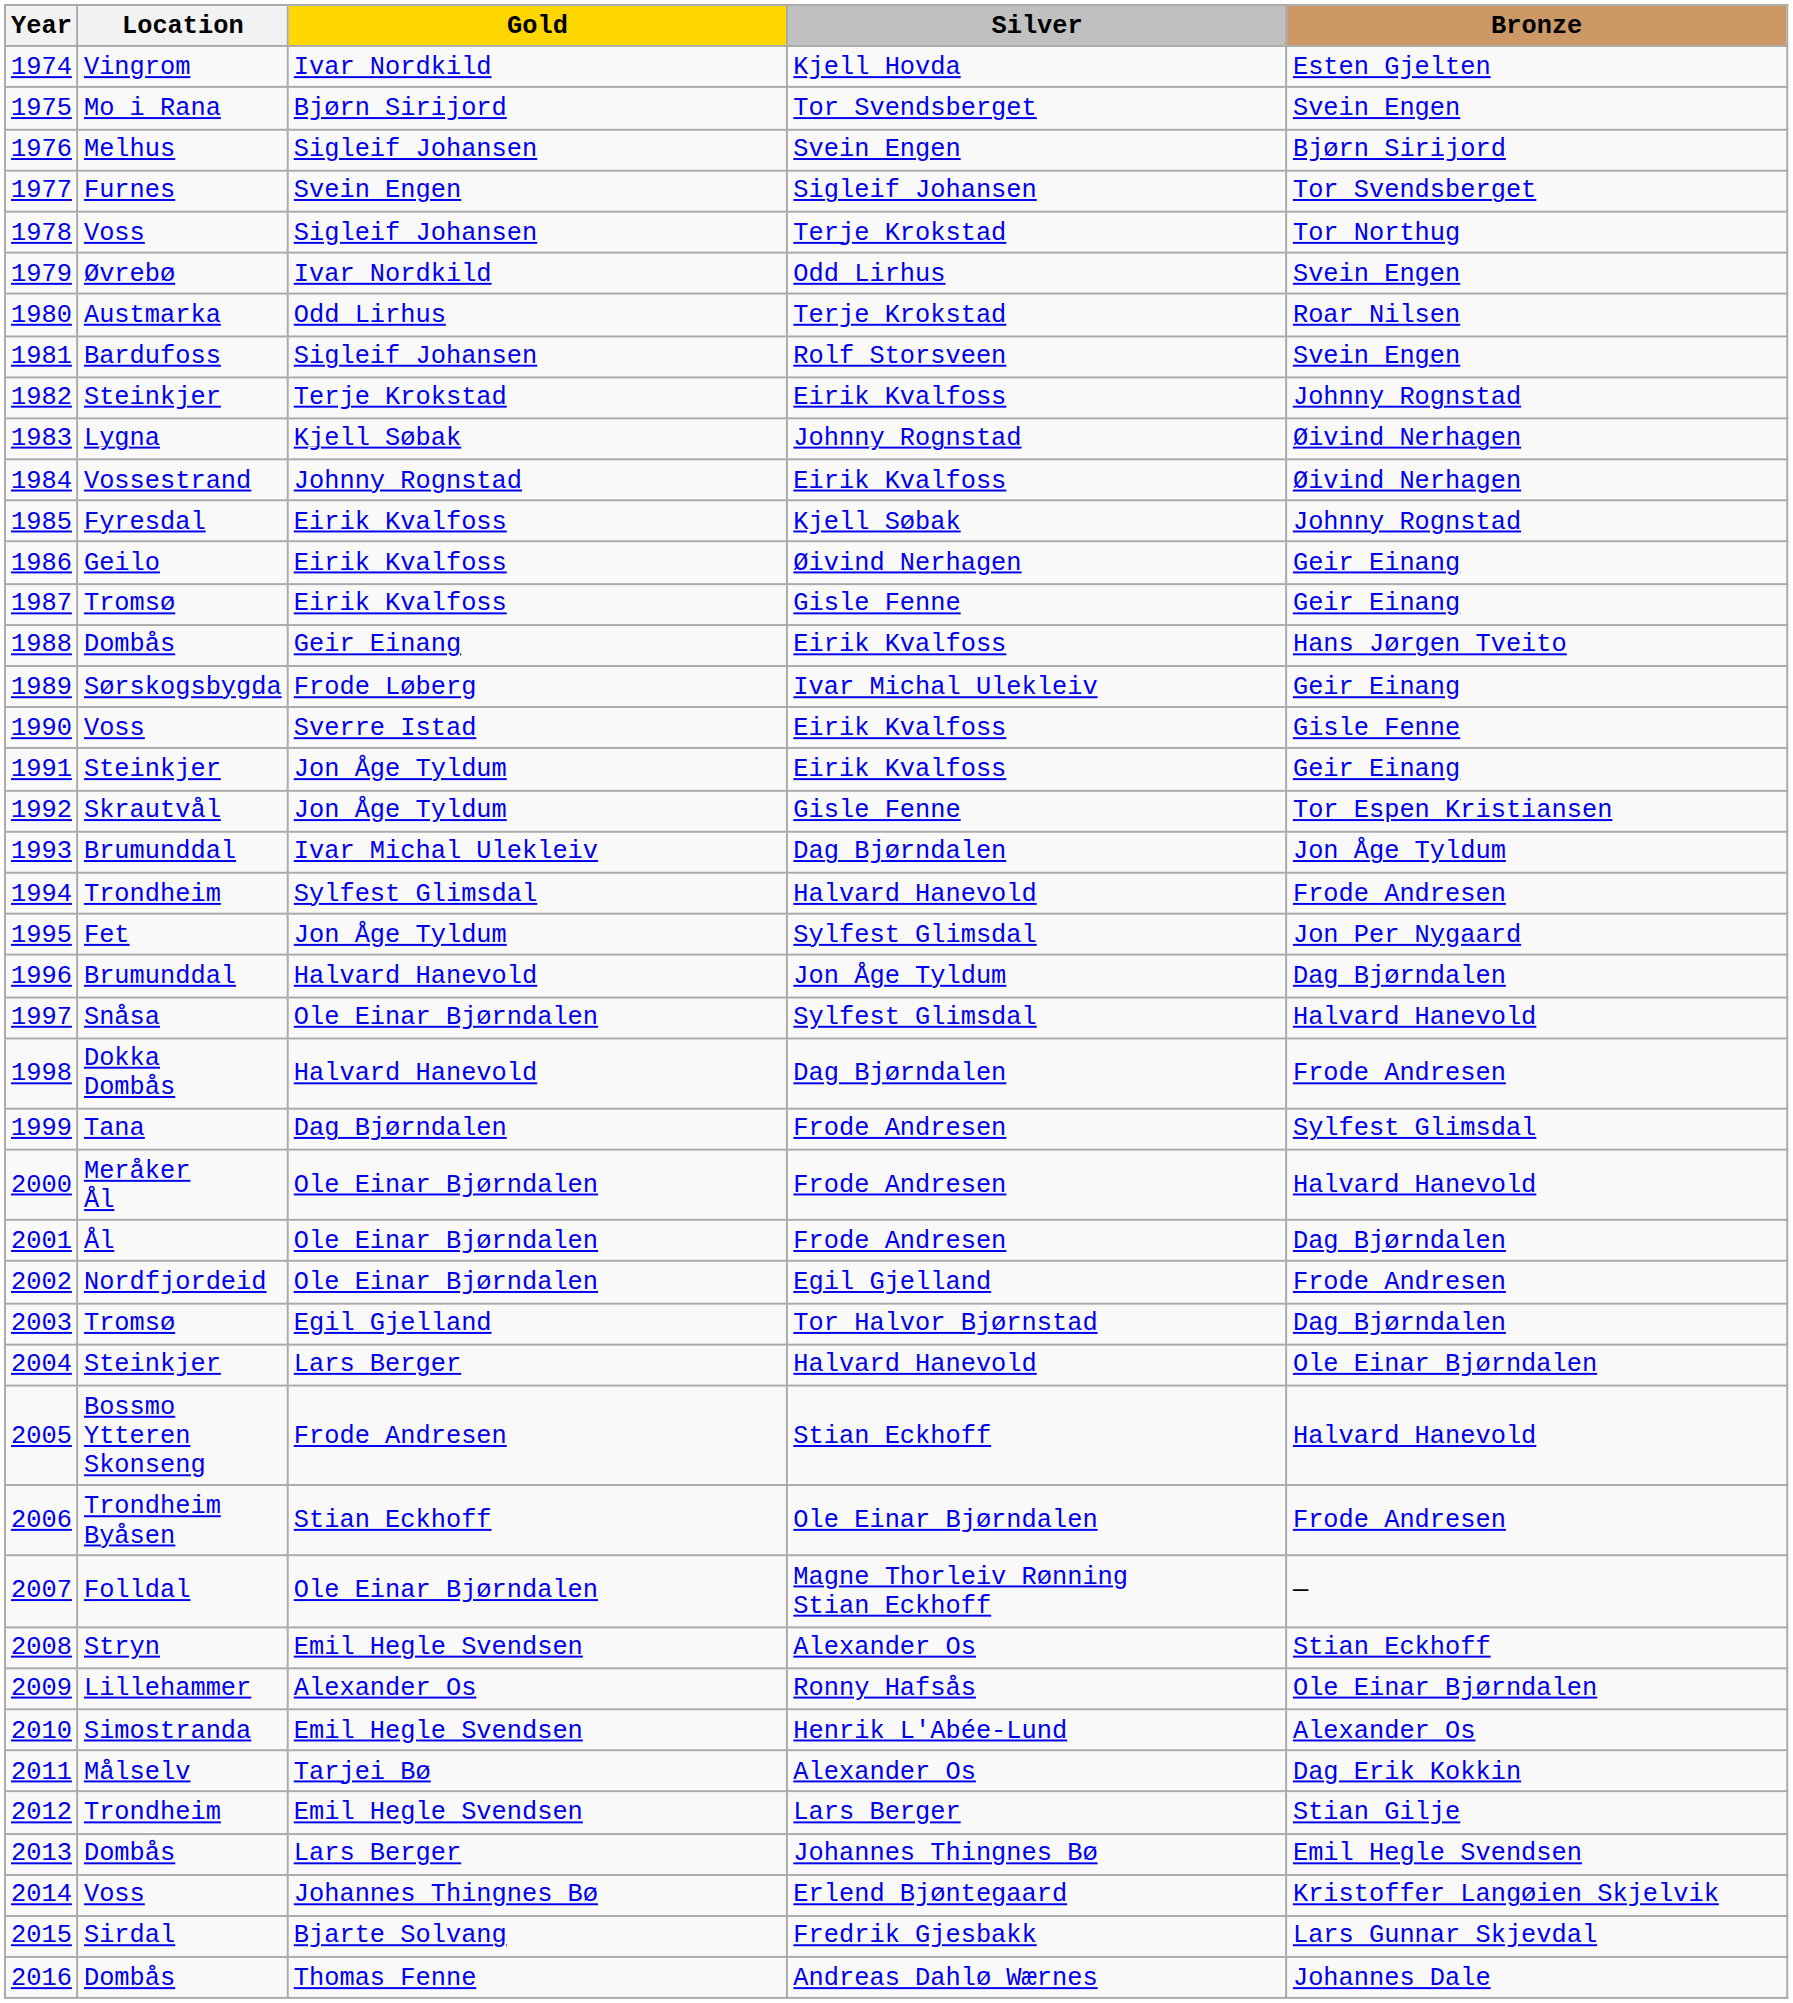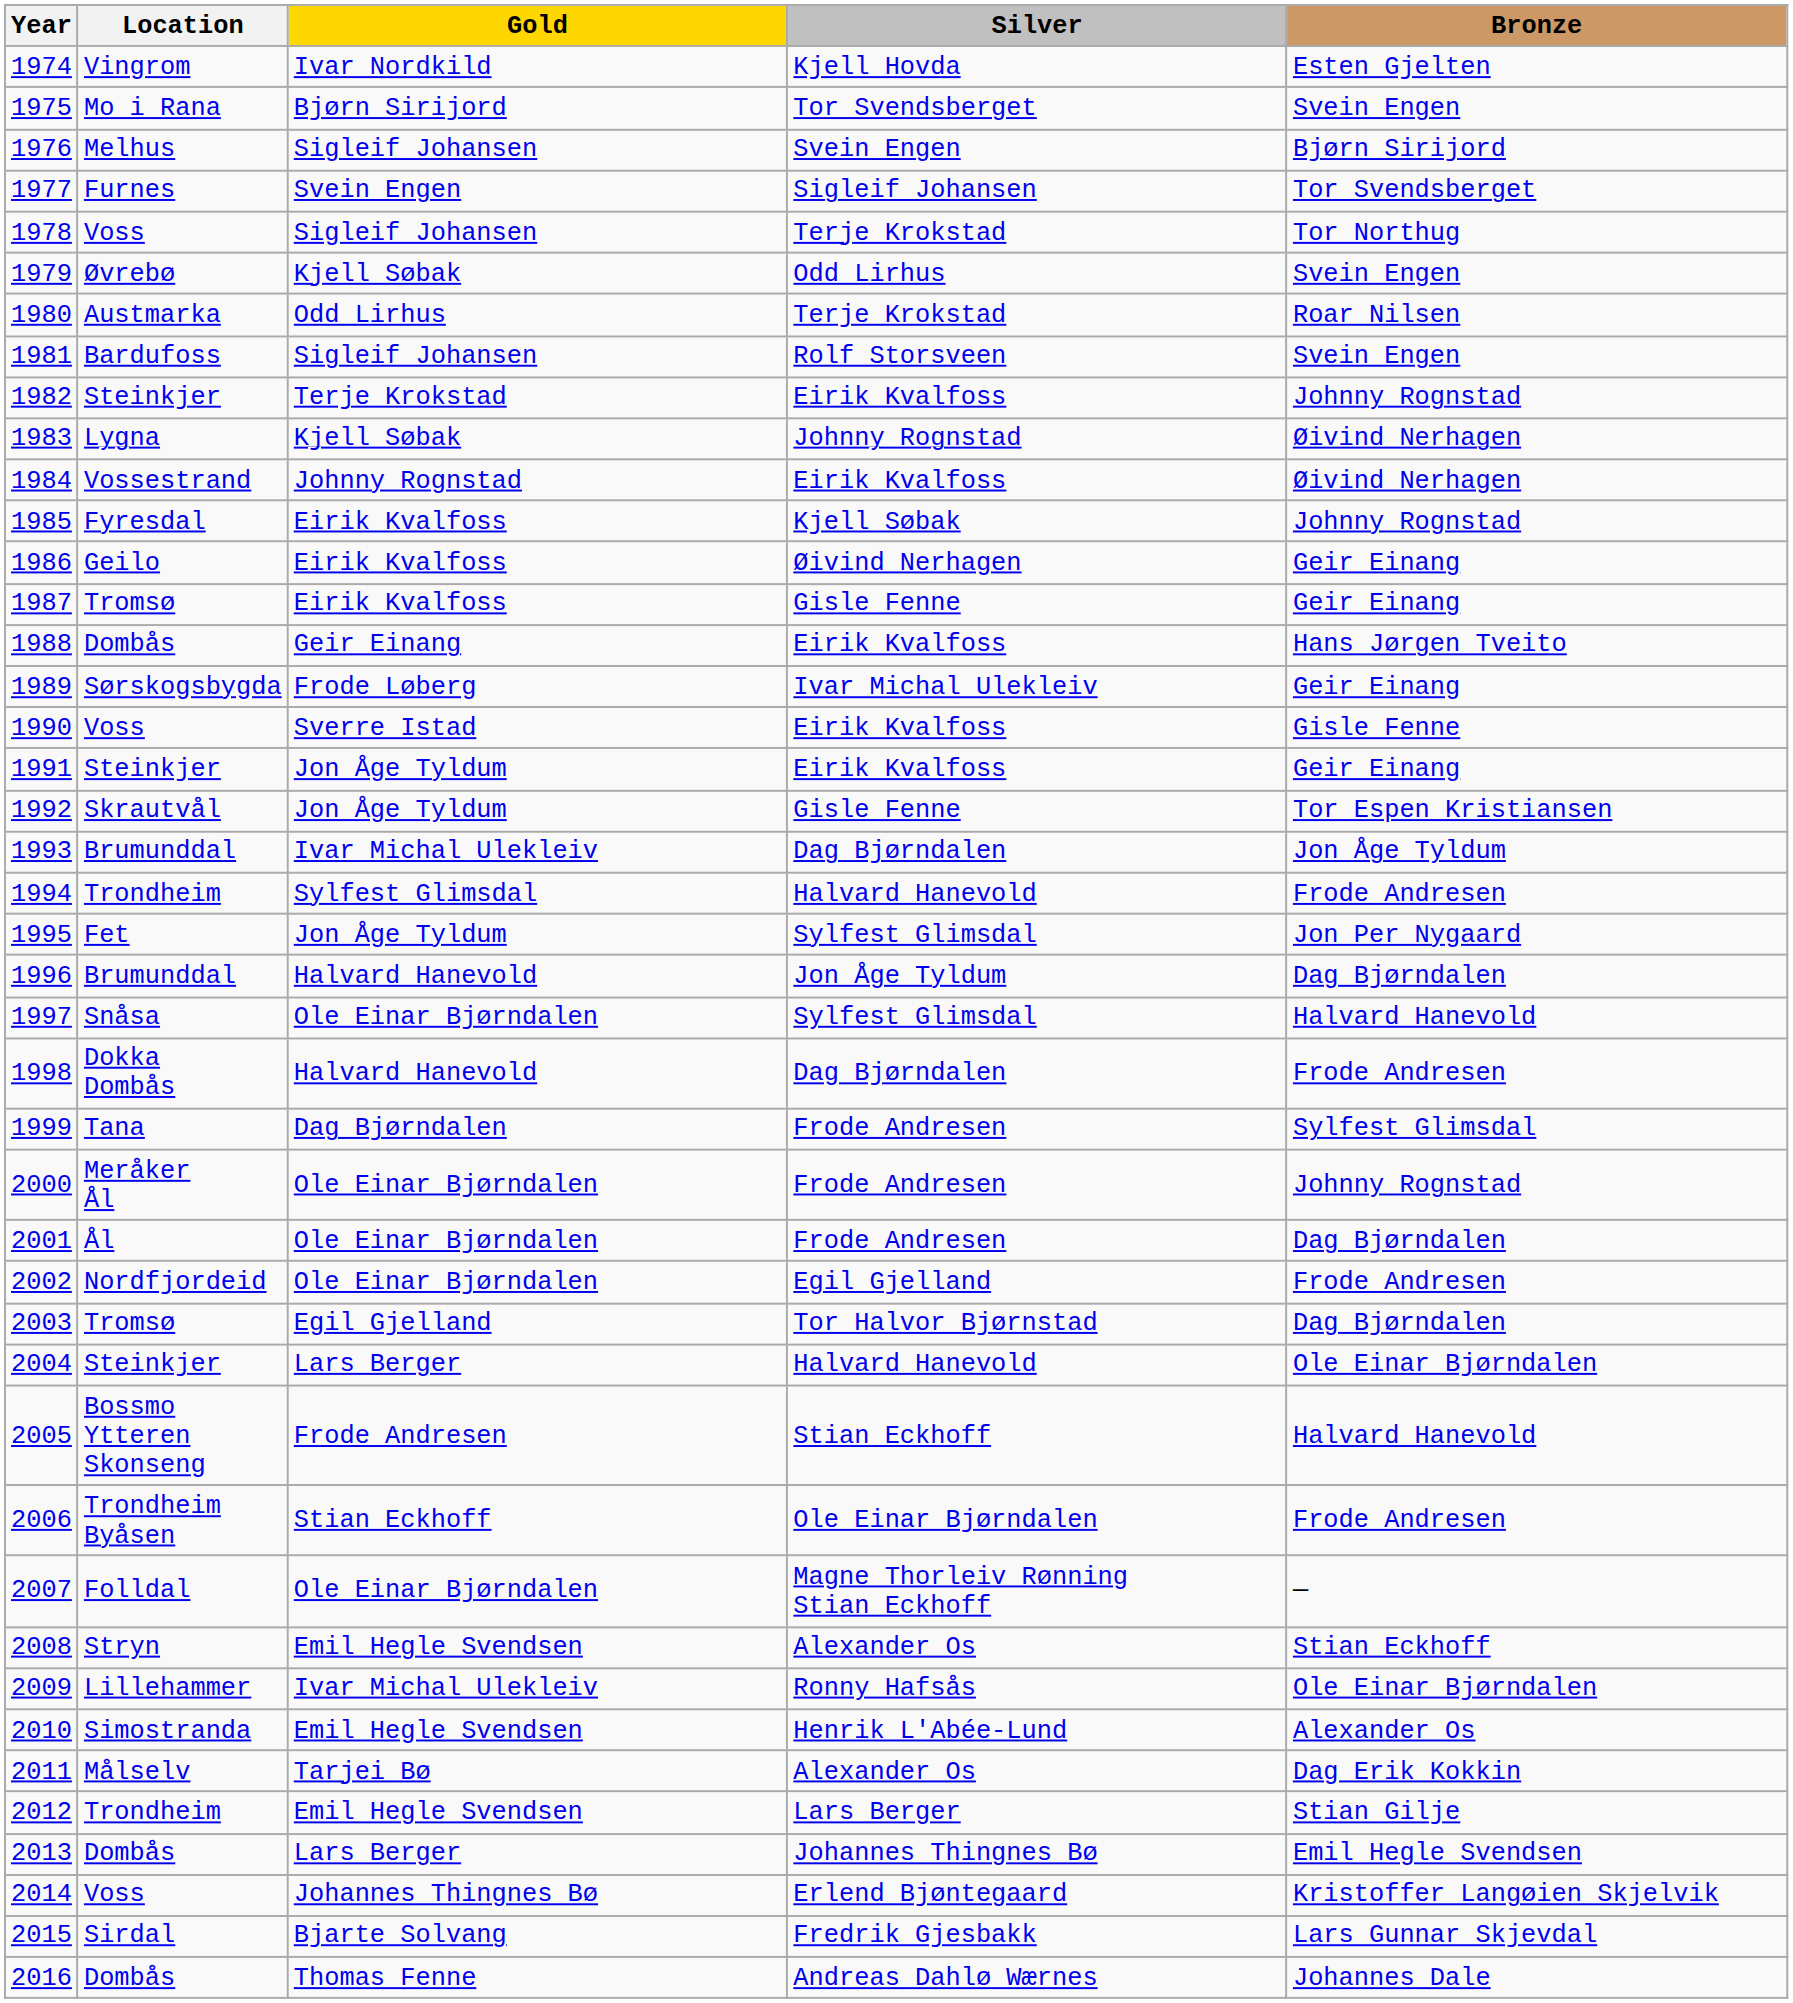 <table class="wikitable">
 <tr>
 <th>Year</th>
 <th width="100">Location</th>
 <th style="background:gold" width="250">Gold</th>
 <th style="background:silver" width="250">Silver</th>
 <th style="background:#cc9966" width="250">Bronze</th>
 </tr>
 <tr>
 <td><a href='#'>1974</a></td>
 <td><a href='#'>Vingrom</a></td>
 <td><a href='#'>Ivar Nordkild</a></td>
 <td><a href='#'>Kjell Hovda</a></td>
 <td><a href='#'>Esten Gjelten</a></td>
 </tr>
 <tr>
 <td><a href='#'>1975</a></td>
 <td><a href='#'>Mo i Rana</a></td>
 <td><a href='#'>Bjørn Sirijord</a></td>
 <td><a href='#'>Tor Svendsberget</a></td>
 <td><a href='#'>Svein Engen</a></td>
 </tr>
 <tr>
 <td><a href='#'>1976</a></td>
 <td><a href='#'>Melhus</a></td>
 <td><a href='#'>Sigleif Johansen</a></td>
 <td><a href='#'>Svein Engen</a></td>
 <td><a href='#'>Bjørn Sirijord</a></td>
 </tr>
 <tr>
 <td><a href='#'>1977</a></td>
 <td><a href='#'>Furnes</a></td>
 <td><a href='#'>Svein Engen</a></td>
 <td><a href='#'>Sigleif Johansen</a></td>
 <td><a href='#'>Tor Svendsberget</a></td>
 </tr>
 <tr>
 <td><a href='#'>1978</a></td>
 <td><a href='#'>Voss</a></td>
 <td><a href='#'>Sigleif Johansen</a></td>
 <td><a href='#'>Terje Krokstad</a></td>
 <td><a href='#'>Tor Northug</a></td>
 </tr>
 <tr>
 <td><a href='#'>1979</a></td>
 <td><a href='#'>Øvrebø</a></td>
-<td><a href='#'>Ivar Nordkild</a></td>
+<td><a href='#'>Kjell Søbak</a></td>
 <td><a href='#'>Odd Lirhus</a></td>
 <td><a href='#'>Svein Engen</a></td>
 </tr>
 <tr>
 <td><a href='#'>1980</a></td>
 <td><a href='#'>Austmarka</a></td>
 <td><a href='#'>Odd Lirhus</a></td>
 <td><a href='#'>Terje Krokstad</a></td>
 <td><a href='#'>Roar Nilsen</a></td>
 </tr>
 <tr>
 <td><a href='#'>1981</a></td>
 <td><a href='#'>Bardufoss</a></td>
 <td><a href='#'>Sigleif Johansen</a></td>
 <td><a href='#'>Rolf Storsveen</a></td>
 <td><a href='#'>Svein Engen</a></td>
 </tr>
 <tr>
 <td><a href='#'>1982</a></td>
 <td><a href='#'>Steinkjer</a></td>
 <td><a href='#'>Terje Krokstad</a></td>
 <td><a href='#'>Eirik Kvalfoss</a></td>
 <td><a href='#'>Johnny Rognstad</a></td>
 </tr>
 <tr>
 <td><a href='#'>1983</a></td>
 <td><a href='#'>Lygna</a></td>
 <td><a href='#'>Kjell Søbak</a></td>
 <td><a href='#'>Johnny Rognstad</a></td>
 <td><a href='#'>Øivind Nerhagen</a></td>
 </tr>
 <tr>
 <td><a href='#'>1984</a></td>
 <td><a href='#'>Vossestrand</a></td>
 <td><a href='#'>Johnny Rognstad</a></td>
 <td><a href='#'>Eirik Kvalfoss</a></td>
 <td><a href='#'>Øivind Nerhagen</a></td>
 </tr>
 <tr>
 <td><a href='#'>1985</a></td>
 <td><a href='#'>Fyresdal</a></td>
 <td><a href='#'>Eirik Kvalfoss</a></td>
 <td><a href='#'>Kjell Søbak</a></td>
 <td><a href='#'>Johnny Rognstad</a></td>
 </tr>
 <tr>
 <td><a href='#'>1986</a></td>
 <td><a href='#'>Geilo</a></td>
 <td><a href='#'>Eirik Kvalfoss</a></td>
 <td><a href='#'>Øivind Nerhagen</a></td>
 <td><a href='#'>Geir Einang</a></td>
 </tr>
 <tr>
 <td><a href='#'>1987</a></td>
 <td><a href='#'>Tromsø</a></td>
 <td><a href='#'>Eirik Kvalfoss</a></td>
 <td><a href='#'>Gisle Fenne</a></td>
 <td><a href='#'>Geir Einang</a></td>
 </tr>
 <tr>
 <td><a href='#'>1988</a></td>
 <td><a href='#'>Dombås</a></td>
 <td><a href='#'>Geir Einang</a></td>
 <td><a href='#'>Eirik Kvalfoss</a></td>
 <td><a href='#'>Hans Jørgen Tveito</a></td>
 </tr>
 <tr>
 <td><a href='#'>1989</a></td>
 <td><a href='#'>Sørskogsbygda</a></td>
 <td><a href='#'>Frode Løberg</a></td>
 <td><a href='#'>Ivar Michal Ulekleiv</a></td>
 <td><a href='#'>Geir Einang</a></td>
 </tr>
 <tr>
 <td><a href='#'>1990</a></td>
 <td><a href='#'>Voss</a></td>
 <td><a href='#'>Sverre Istad</a></td>
 <td><a href='#'>Eirik Kvalfoss</a></td>
 <td><a href='#'>Gisle Fenne</a></td>
 </tr>
 <tr>
 <td><a href='#'>1991</a></td>
 <td><a href='#'>Steinkjer</a></td>
 <td><a href='#'>Jon Åge Tyldum</a></td>
 <td><a href='#'>Eirik Kvalfoss</a></td>
 <td><a href='#'>Geir Einang</a></td>
 </tr>
 <tr>
 <td><a href='#'>1992</a></td>
 <td><a href='#'>Skrautvål</a></td>
 <td><a href='#'>Jon Åge Tyldum</a></td>
 <td><a href='#'>Gisle Fenne</a></td>
 <td><a href='#'>Tor Espen Kristiansen</a></td>
 </tr>
 <tr>
 <td><a href='#'>1993</a></td>
 <td><a href='#'>Brumunddal</a></td>
 <td><a href='#'>Ivar Michal Ulekleiv</a></td>
 <td><a href='#'>Dag Bjørndalen</a></td>
 <td><a href='#'>Jon Åge Tyldum</a></td>
 </tr>
 <tr>
 <td><a href='#'>1994</a></td>
 <td><a href='#'>Trondheim</a></td>
 <td><a href='#'>Sylfest Glimsdal</a></td>
 <td><a href='#'>Halvard Hanevold</a></td>
 <td><a href='#'>Frode Andresen</a></td>
 </tr>
 <tr>
 <td><a href='#'>1995</a></td>
 <td><a href='#'>Fet</a></td>
 <td><a href='#'>Jon Åge Tyldum</a></td>
 <td><a href='#'>Sylfest Glimsdal</a></td>
 <td><a href='#'>Jon Per Nygaard</a></td>
 </tr>
 <tr>
 <td><a href='#'>1996</a></td>
 <td><a href='#'>Brumunddal</a></td>
 <td><a href='#'>Halvard Hanevold</a></td>
 <td><a href='#'>Jon Åge Tyldum</a></td>
 <td><a href='#'>Dag Bjørndalen</a></td>
 </tr>
 <tr>
 <td><a href='#'>1997</a></td>
 <td><a href='#'>Snåsa</a></td>
 <td><a href='#'>Ole Einar Bjørndalen</a></td>
 <td><a href='#'>Sylfest Glimsdal</a></td>
 <td><a href='#'>Halvard Hanevold</a></td>
 </tr>
 <tr>
 <td><a href='#'>1998</a></td>
 <td><a href='#'>Dokka</a><br><a href='#'>Dombås</a></td>
 <td><a href='#'>Halvard Hanevold</a></td>
 <td><a href='#'>Dag Bjørndalen</a></td>
 <td><a href='#'>Frode Andresen</a></td>
 </tr>
 <tr>
 <td><a href='#'>1999</a></td>
 <td><a href='#'>Tana</a></td>
 <td><a href='#'>Dag Bjørndalen</a></td>
 <td><a href='#'>Frode Andresen</a></td>
 <td><a href='#'>Sylfest Glimsdal</a></td>
 </tr>
 <tr>
 <td><a href='#'>2000</a></td>
 <td><a href='#'>Meråker</a><br><a href='#'>Ål</a></td>
 <td><a href='#'>Ole Einar Bjørndalen</a></td>
 <td><a href='#'>Frode Andresen</a></td>
-<td><a href='#'>Halvard Hanevold</a></td>
+<td><a href='#'>Johnny Rognstad</a></td>
 </tr>
 <tr>
 <td><a href='#'>2001</a></td>
 <td><a href='#'>Ål</a></td>
 <td><a href='#'>Ole Einar Bjørndalen</a></td>
 <td><a href='#'>Frode Andresen</a></td>
 <td><a href='#'>Dag Bjørndalen</a></td>
 </tr>
 <tr>
 <td><a href='#'>2002</a></td>
 <td><a href='#'>Nordfjordeid</a></td>
 <td><a href='#'>Ole Einar Bjørndalen</a></td>
 <td><a href='#'>Egil Gjelland</a></td>
 <td><a href='#'>Frode Andresen</a></td>
 </tr>
 <tr>
 <td><a href='#'>2003</a></td>
 <td><a href='#'>Tromsø</a></td>
 <td><a href='#'>Egil Gjelland</a></td>
 <td><a href='#'>Tor Halvor Bjørnstad</a></td>
 <td><a href='#'>Dag Bjørndalen</a></td>
 </tr>
 <tr>
 <td><a href='#'>2004</a></td>
 <td><a href='#'>Steinkjer</a></td>
 <td><a href='#'>Lars Berger</a></td>
 <td><a href='#'>Halvard Hanevold</a></td>
 <td><a href='#'>Ole Einar Bjørndalen</a></td>
 </tr>
 <tr>
 <td><a href='#'>2005</a></td>
 <td><a href='#'>Bossmo</a><br><a href='#'>Ytteren</a><br><a href='#'>Skonseng</a></td>
 <td><a href='#'>Frode Andresen</a></td>
 <td><a href='#'>Stian Eckhoff</a></td>
 <td><a href='#'>Halvard Hanevold</a></td>
 </tr>
 <tr>
 <td><a href='#'>2006</a></td>
 <td><a href='#'>Trondheim</a><br><a href='#'>Byåsen</a></td>
 <td><a href='#'>Stian Eckhoff</a></td>
 <td><a href='#'>Ole Einar Bjørndalen</a></td>
 <td><a href='#'>Frode Andresen</a></td>
 </tr>
 <tr>
 <td><a href='#'>2007</a></td>
 <td><a href='#'>Folldal</a></td>
 <td><a href='#'>Ole Einar Bjørndalen</a></td>
 <td><a href='#'>Magne Thorleiv Rønning</a><br><a href='#'>Stian Eckhoff</a></td>
 <td>—</td>
 </tr>
 <tr>
 <td><a href='#'>2008</a></td>
 <td><a href='#'>Stryn</a></td>
 <td><a href='#'>Emil Hegle Svendsen</a></td>
 <td><a href='#'>Alexander Os</a></td>
 <td><a href='#'>Stian Eckhoff</a></td>
 </tr>
 <tr>
 <td><a href='#'>2009</a></td>
 <td><a href='#'>Lillehammer</a></td>
-<td><a href='#'>Alexander Os</a></td>
+<td><a href='#'>Ivar Michal Ulekleiv</a></td>
 <td><a href='#'>Ronny Hafsås</a></td>
 <td><a href='#'>Ole Einar Bjørndalen</a></td>
 </tr>
 <tr>
 <td><a href='#'>2010</a></td>
 <td><a href='#'>Simostranda</a></td>
 <td><a href='#'>Emil Hegle Svendsen</a></td>
 <td><a href='#'>Henrik L'Abée-Lund</a></td>
 <td><a href='#'>Alexander Os</a></td>
 </tr>
 <tr>
 <td><a href='#'>2011</a></td>
 <td><a href='#'>Målselv</a></td>
 <td><a href='#'>Tarjei Bø</a></td>
 <td><a href='#'>Alexander Os</a></td>
 <td><a href='#'>Dag Erik Kokkin</a></td>
 </tr>
 <tr>
 <td><a href='#'>2012</a></td>
 <td><a href='#'>Trondheim</a></td>
 <td><a href='#'>Emil Hegle Svendsen</a></td>
 <td><a href='#'>Lars Berger</a></td>
 <td><a href='#'>Stian Gilje</a></td>
 </tr>
 <tr>
 <td><a href='#'>2013</a></td>
 <td><a href='#'>Dombås</a></td>
 <td><a href='#'>Lars Berger</a></td>
 <td><a href='#'>Johannes Thingnes Bø</a></td>
 <td><a href='#'>Emil Hegle Svendsen</a></td>
 </tr>
 <tr>
 <td><a href='#'>2014</a></td>
 <td><a href='#'>Voss</a></td>
 <td><a href='#'>Johannes Thingnes Bø</a></td>
 <td><a href='#'>Erlend Bjøntegaard</a></td>
 <td><a href='#'>Kristoffer Langøien Skjelvik</a></td>
 </tr>
 <tr>
 <td><a href='#'>2015</a></td>
 <td><a href='#'>Sirdal</a></td>
 <td><a href='#'>Bjarte Solvang</a></td>
 <td><a href='#'>Fredrik Gjesbakk</a></td>
 <td><a href='#'>Lars Gunnar Skjevdal</a></td>
 </tr>
 <tr>
 <td><a href='#'>2016</a></td>
 <td><a href='#'>Dombås</a></td>
 <td><a href='#'>Thomas Fenne</a></td>
 <td><a href='#'>Andreas Dahlø Wærnes</a></td>
 <td><a href='#'>Johannes Dale</a></td>
 </tr>
 </table>
